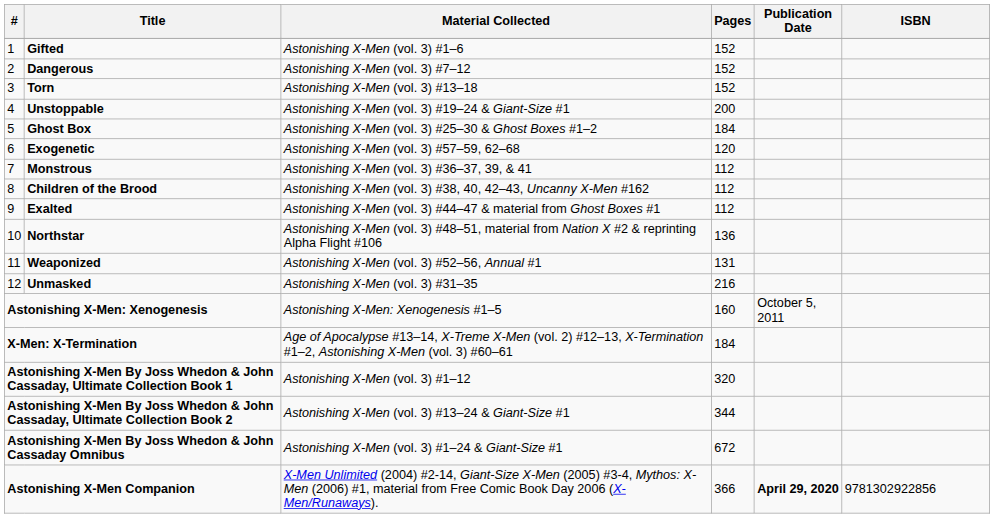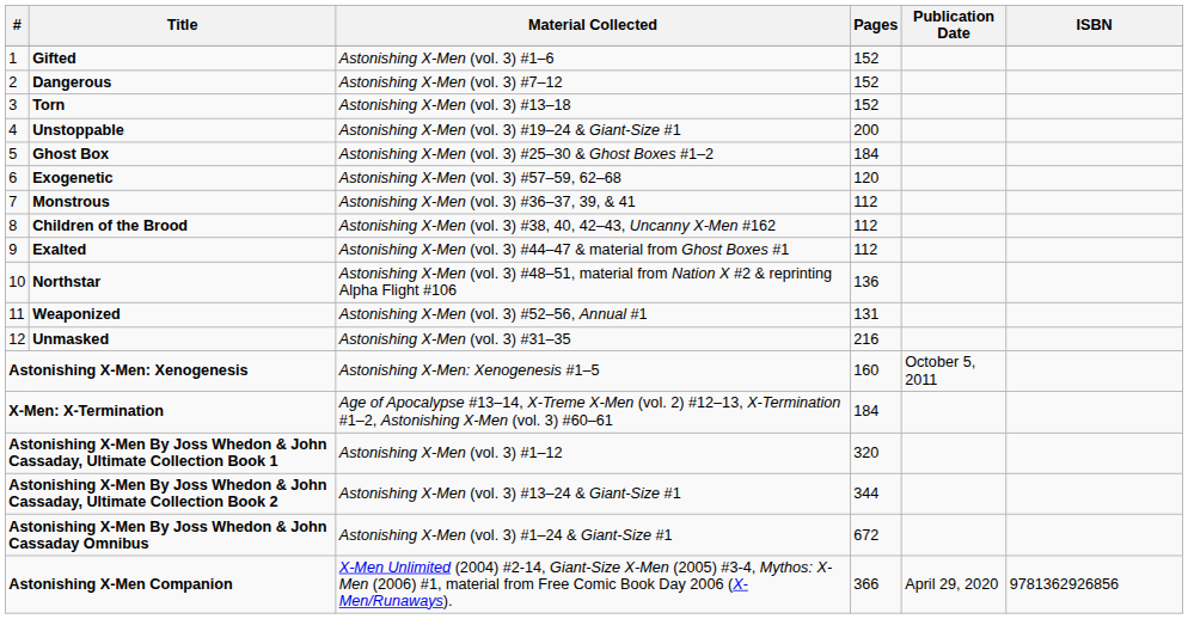 <table class="wikitable">
 <tr>
 <th width="1%">#</th>
 <th>Title</th>
 <th>Material Collected</th>
 <th>Pages</th>
 <th>Publication Date</th>
 <th width="15%">ISBN</th>
 </tr>
 <tr>
 </tr>
 <tr>
 <td>1</td>
 <td><strong>Gifted</strong></td>
 <td><em>Astonishing X-Men</em> (vol. 3) #1–6</td>
 <td>152</td>
 <td></td>
 <td></td>
 </tr>
 <tr>
 <td>2</td>
 <td><strong>Dangerous</strong></td>
 <td><em>Astonishing X-Men</em> (vol. 3) #7–12</td>
 <td>152</td>
 <td></td>
 <td></td>
 </tr>
 <tr>
 <td>3</td>
 <td><strong>Torn</strong></td>
 <td><em>Astonishing X-Men</em> (vol. 3) #13–18</td>
 <td>152</td>
 <td></td>
 <td></td>
 </tr>
 <tr>
 <td>4</td>
 <td><strong>Unstoppable</strong></td>
 <td><em>Astonishing X-Men</em> (vol. 3) #19–24 & <em>Giant-Size</em> #1</td>
 <td>200</td>
 <td></td>
 <td></td>
 </tr>
 <tr>
 <td>5</td>
 <td><strong>Ghost Box</strong></td>
 <td><em>Astonishing X-Men</em> (vol. 3) #25–30 & <em>Ghost Boxes</em> #1–2</td>
 <td>184</td>
 <td></td>
 <td></td>
 </tr>
 <tr>
 <td>6</td>
 <td><strong>Exogenetic</strong></td>
 <td><em>Astonishing X-Men</em> (vol. 3) #57–59, 62–68</td>
 <td>120</td>
 <td></td>
 <td></td>
 </tr>
 <tr>
 <td>7</td>
 <td><strong>Monstrous</strong></td>
 <td><em>Astonishing X-Men</em> (vol. 3) #36–37, 39, & 41</td>
 <td>112</td>
 <td></td>
 <td></td>
 </tr>
 <tr>
 <td>8</td>
 <td><strong>Children of the Brood</strong></td>
 <td><em>Astonishing X-Men</em> (vol. 3) #38, 40, 42–43, <em>Uncanny X-Men</em> #162</td>
 <td>112</td>
 <td></td>
 <td></td>
 </tr>
 <tr>
 <td>9</td>
 <td><strong>Exalted</strong></td>
 <td><em>Astonishing X-Men</em> (vol. 3) #44–47 & material from <em>Ghost Boxes</em> #1</td>
 <td>112</td>
 <td></td>
 <td></td>
 </tr>
 <tr>
 <td>10</td>
 <td><strong>Northstar</strong></td>
 <td><em>Astonishing X-Men</em> (vol. 3) #48–51, material from <em>Nation X</em> #2 & reprinting Alpha Flight #106</td>
 <td>136</td>
 <td></td>
 <td></td>
 </tr>
 <tr>
 <td>11</td>
 <td><strong>Weaponized</strong></td>
 <td><em>Astonishing X-Men</em> (vol. 3) #52–56, <em>Annual</em> #1</td>
 <td>131</td>
 <td></td>
 <td></td>
 </tr>
 <tr>
 <td>12</td>
 <td><strong>Unmasked</strong></td>
 <td><em>Astonishing X-Men</em> (vol. 3) #31–35</td>
 <td>216</td>
 <td></td>
 <td></td>
 </tr>
 <tr>
 <td colspan="2"><strong>Astonishing X-Men: Xenogenesis</strong></td>
 <td><em>Astonishing X-Men: Xenogenesis</em> #1–5</td>
 <td>160</td>
 <td>October 5, 2011</td>
 <td></td>
 </tr>
 <tr>
 <td colspan="2"><strong>X-Men: X-Termination</strong></td>
 <td><em>Age of Apocalypse</em> #13–14, <em>X-Treme X-Men</em> (vol. 2) #12–13, <em>X-Termination</em> #1–2, <em>Astonishing X-Men</em> (vol. 3) #60–61</td>
 <td>184</td>
 <td></td>
 <td></td>
 </tr>
 <tr>
 <td colspan="2"><strong>Astonishing X-Men By Joss Whedon & John Cassaday, Ultimate Collection Book 1</strong></td>
 <td><em>Astonishing X-Men</em> (vol. 3) #1–12</td>
 <td>320</td>
 <td></td>
 <td></td>
 </tr>
 <tr>
 <td colspan="2"><strong>Astonishing X-Men By Joss Whedon & John Cassaday, Ultimate Collection Book 2</strong></td>
 <td><em>Astonishing X-Men</em> (vol. 3) #13–24 & <em>Giant-Size</em> #1</td>
 <td>344</td>
 <td></td>
 <td></td>
 </tr>
 <tr>
 <td colspan="2"><strong>Astonishing X-Men By Joss Whedon & John Cassaday Omnibus</strong></td>
 <td><em>Astonishing X-Men</em> (vol. 3) #1–24 & <em>Giant-Size</em> #1</td>
 <td>672</td>
 <td></td>
 <td></td>
 </tr>
 <tr>
 <td colspan="2"><strong>Astonishing X-Men Companion</strong></td>
 <td><em><a href='#'>X-Men Unlimited</a></em> (2004) #2-14, <em>Giant-Size X-Men</em> (2005) #3-4, <em>Mythos: X-Men</em> (2006) #1, material from Free Comic Book Day 2006 (<em><a href='#'>X-Men/Runaways</a></em>).</td>
 <td>366</td>
-<td><strong>April 29, 2020</strong></td>
-<td>9781302922856</td>
+<td>April 29, 2020</td>
+<td>9781362926856</td>
 </tr>
 </table>
